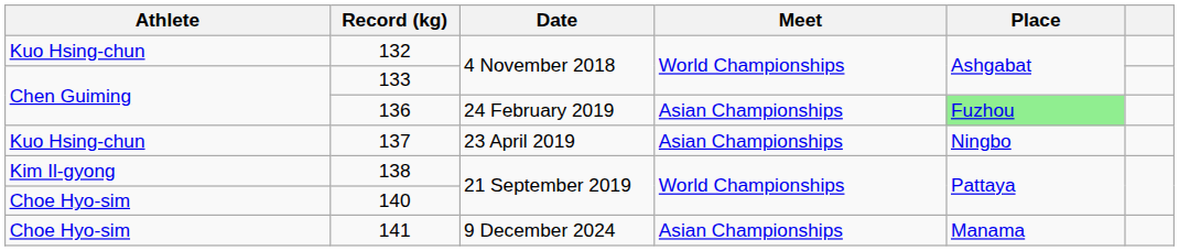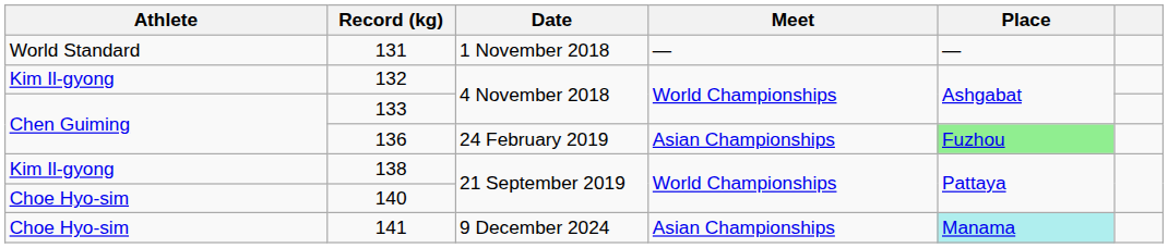 <table class="wikitable" style="font-size:90%; width: 70%;">
 <tr>
 <th width=20%>Athlete</th>
 <th width=8%>Record (kg)</th>
 <th width=12%>Date</th>
 <th width=18%>Meet</th>
 <th width=11%>Place</th>
 <th width=3%></th>
 </tr>
 <tr>
-<td> <a href='#'>Kuo Hsing-chun</a></td>
+<td>World Standard</td>
+<td align=center>131</td>
+<td>1 November 2018</td>
+<td>—</td>
+<td>—</td>
+<td></td>
+</tr>
+<tr>
+<td> <a href='#'>Kim Il-gyong</a></td>
 <td align=center>132</td>
 <td rowspan=2>4 November 2018</td>
 <td rowspan=2><a href='#'>World Championships</a></td>
 <td rowspan=2><a href='#'>Ashgabat</a></td>
 <td></td>
 </tr>
 <tr>
 <td rowspan=2> <a href='#'>Chen Guiming</a></td>
 <td align=center>133</td>
 <td></td>
 </tr>
 <tr>
 <td align=center>136</td>
 <td>24 February 2019</td>
 <td><a href='#'>Asian Championships</a></td>
 <td style="background: lightgreen;"><a href='#'>Fuzhou</a></td>
 <td></td>
 </tr>
 <tr>
-<td> <a href='#'>Kuo Hsing-chun</a></td>
-<td align=center>137</td>
-<td>23 April 2019</td>
-<td><a href='#'>Asian Championships</a></td>
-<td><a href='#'>Ningbo</a></td>
-<td></td>
-</tr>
-<tr>
 <td> <a href='#'>Kim Il-gyong</a></td>
 <td align=center>138</td>
 <td rowspan=2>21 September 2019</td>
 <td rowspan=2><a href='#'>World Championships</a></td>
 <td rowspan=2><a href='#'>Pattaya</a></td>
 <td rowspan="2"></td>
 </tr>
 <tr>
 <td> <a href='#'>Choe Hyo-sim</a></td>
 <td align=center>140</td>
 </tr>
 <tr>
 <td> <a href='#'>Choe Hyo-sim</a></td>
 <td align=center>141</td>
 <td>9 December 2024</td>
 <td><a href='#'>Asian Championships</a></td>
-<td><a href='#'>Manama</a></td>
+<td style="background: paleturquoise;"><a href='#'>Manama</a></td>
 <td></td>
 </tr>
 </table>
